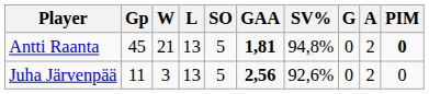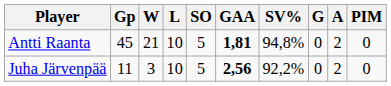 <table class="wikitable sortable">
 <tr>
 <th>Player</th>
 <th>Gp</th>
 <th>W</th>
 <th>L</th>
 <th>SO</th>
 <th>GAA</th>
 <th>SV%</th>
 <th>G</th>
 <th>A</th>
 <th>PIM</th>
 </tr>
 <tr align="center">
 <td align="left"><a href='#'>Antti Raanta</a></td>
 <td>45</td>
 <td>21</td>
-<td>13</td>
+<td>10</td>
 <td>5</td>
 <td><strong>1,81</strong></td>
 <td>94,8%</td>
 <td>0</td>
 <td>2</td>
-<td><strong>0</strong></td>
+<td>0</td>
 </tr>
 <tr align="center">
 <td align="left"><a href='#'>Juha Järvenpää</a></td>
 <td>11</td>
 <td>3</td>
-<td>13</td>
+<td>10</td>
 <td>5</td>
 <td><strong>2,56</strong></td>
-<td>92,6%</td>
+<td>92,2%</td>
 <td>0</td>
 <td>2</td>
 <td>0</td>
 </tr>
 </table>
